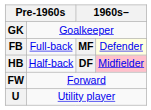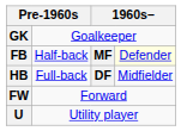 <table class="wikitable plainrowheaders" style="text-align:center;margin-left:1em;float:right">
 <tr>
 <th colspan="2" scope="col">Pre-1960s</th>
 <th colspan="2" scope="col">1960s–</th>
 </tr>
 <tr>
 <th>GK</th>
 <td colspan="3"><a href='#'>Goalkeeper</a></td>
 </tr>
 <tr>
 <th>FB</th>
-<td><a href='#'>Full-back</a></td>
+<td><a href='#'>Half-back</a></td>
 <th>MF</th>
 <td style="background: lightyellow;"><a href='#'>Defender</a></td>
 </tr>
 <tr>
 <th>HB</th>
-<td><a href='#'>Half-back</a></td>
+<td><a href='#'>Full-back</a></td>
 <th>DF</th>
-<td style="background: pink;"><a href='#'>Midfielder</a></td>
+<td><a href='#'>Midfielder</a></td>
 </tr>
 <tr>
 <th>FW</th>
 <td colspan="3"><a href='#'>Forward</a></td>
 </tr>
 <tr>
 <th>U</th>
 <td colspan="3"><a href='#'>Utility player</a></td>
 </tr>
 </table>
